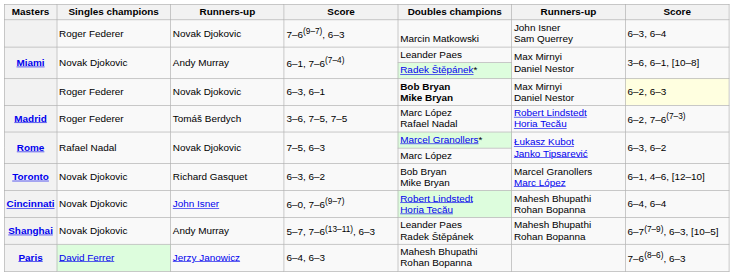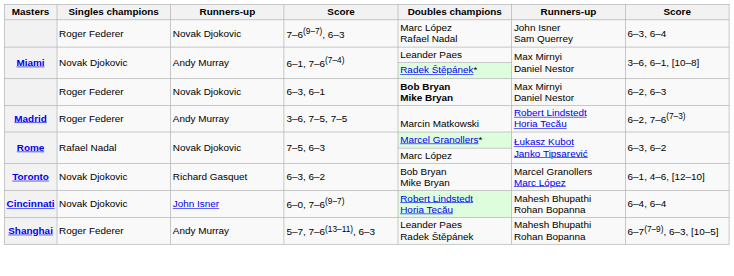 <table class="wikitable plainrowheaders">
 <tr>
 <th scope="col">Masters</th>
 <th scope="col" style="width:11em">Singles champions</th>
 <th scope="col" style="width:11em">Runners-up</th>
 <th scope="col" style="width:11em">Score</th>
 <th scope="col" style="width:11em">Doubles champions</th>
 <th scope="col" style="width:11em">Runners-up</th>
 <th scope="col" style="width:10em">Score</th>
 </tr>
 <tr>
 <th scope="row"><br></th>
 <td> Roger Federer</td>
 <td> Novak Djokovic</td>
 <td>7–6<sup>(9–7)</sup>, 6–3</td>
-<td><br>  Marcin Matkowski</td>
+<td> Marc López <br>  Rafael Nadal</td>
 <td> John Isner <br>  Sam Querrey</td>
 <td>6–3, 6–4</td>
 </tr>
 <tr>
 <th rowspan="2" scope="row"><a href='#'><strong>Miami</strong></a><br></th>
 <td rowspan="2"> Novak Djokovic</td>
 <td rowspan="2"> Andy Murray</td>
 <td rowspan="2">6–1, 7–6<sup>(7–4)</sup></td>
 <td> Leander Paes</td>
 <td rowspan="2"> Max Mirnyi <br>  Daniel Nestor</td>
 <td rowspan="2">3–6, 6–1, [10–8]</td>
 </tr>
 <tr>
 <td style="background-color: #ddfddd"> <a href='#'>Radek Štěpánek</a>*</td>
 </tr>
 <tr>
 <th scope="row"><br></th>
 <td> Roger Federer</td>
 <td> Novak Djokovic</td>
 <td>6–3, 6–1</td>
 <td><strong> Bob Bryan <br>  Mike Bryan</strong></td>
 <td> Max Mirnyi <br>  Daniel Nestor</td>
-<td style="background: lightyellow;">6–2, 6–3</td>
+<td>6–2, 6–3</td>
 </tr>
 <tr>
 <th scope="row"><a href='#'><strong>Madrid</strong></a><br></th>
 <td> Roger Federer</td>
-<td> Tomáš Berdych</td>
+<td> Andy Murray</td>
 <td>3–6, 7–5, 7–5</td>
-<td> Marc López <br>  Rafael Nadal</td>
+<td><br>  Marcin Matkowski</td>
 <td> <a href='#'>Robert Lindstedt</a> <br>  <a href='#'>Horia Tecău</a></td>
 <td>6–2, 7–6<sup>(7–3)</sup></td>
 </tr>
 <tr>
 <th rowspan="2" scope="row"><a href='#'><strong>Rome</strong></a><br></th>
 <td rowspan="2"> Rafael Nadal</td>
 <td rowspan="2"> Novak Djokovic</td>
 <td rowspan="2">7–5, 6–3</td>
 <td style="background-color: #ddfddd"> <a href='#'>Marcel Granollers</a>*</td>
 <td rowspan="2"> <a href='#'>Łukasz Kubot</a> <br>  <a href='#'>Janko Tipsarević</a></td>
 <td rowspan="2">6–3, 6–2</td>
 </tr>
 <tr>
 <td> Marc López</td>
 </tr>
 <tr>
 <th scope="row"><a href='#'><strong>Toronto</strong></a><br></th>
 <td> Novak Djokovic</td>
 <td> Richard Gasquet</td>
 <td>6–3, 6–2</td>
 <td> Bob Bryan<br>  Mike Bryan</td>
 <td> Marcel Granollers <br>  <a href='#'>Marc López</a></td>
 <td>6–1, 4–6, [12–10]</td>
 </tr>
 <tr>
 <th scope="row"><a href='#'><strong>Cincinnati</strong></a><br></th>
 <td> Novak Djokovic</td>
 <td> <a href='#'>John Isner</a></td>
 <td>6–0, 7–6<sup>(9–7)</sup></td>
 <td style="background-color: #ddfddd"> <a href='#'>Robert Lindstedt</a><br>  <a href='#'>Horia Tecău</a></td>
 <td> Mahesh Bhupathi <br>  Rohan Bopanna</td>
 <td>6–4, 6–4</td>
 </tr>
 <tr>
 <th scope="row"><a href='#'><strong>Shanghai</strong></a><br></th>
-<td> Novak Djokovic</td>
+<td> Roger Federer</td>
 <td> Andy Murray</td>
 <td>5–7, 7–6<sup>(13–11)</sup>, 6–3</td>
 <td> Leander Paes<br>  Radek Štěpánek</td>
 <td> Mahesh Bhupathi <br>  Rohan Bopanna</td>
 <td>6–7<sup>(7–9)</sup>, 6–3, [10–5]</td>
 </tr>
-<tr>
-<th scope="row"><a href='#'><strong>Paris</strong></a><br></th>
-<td style="background-color: #ddfddd"> <a href='#'>David Ferrer</a></td>
-<td> <a href='#'>Jerzy Janowicz</a></td>
-<td>6–4, 6–3</td>
-<td> Mahesh Bhupathi <br>  Rohan Bopanna</td>
-<td></td>
-<td>7–6<sup>(8–6)</sup>, 6–3</td>
-</tr>
 </table>
